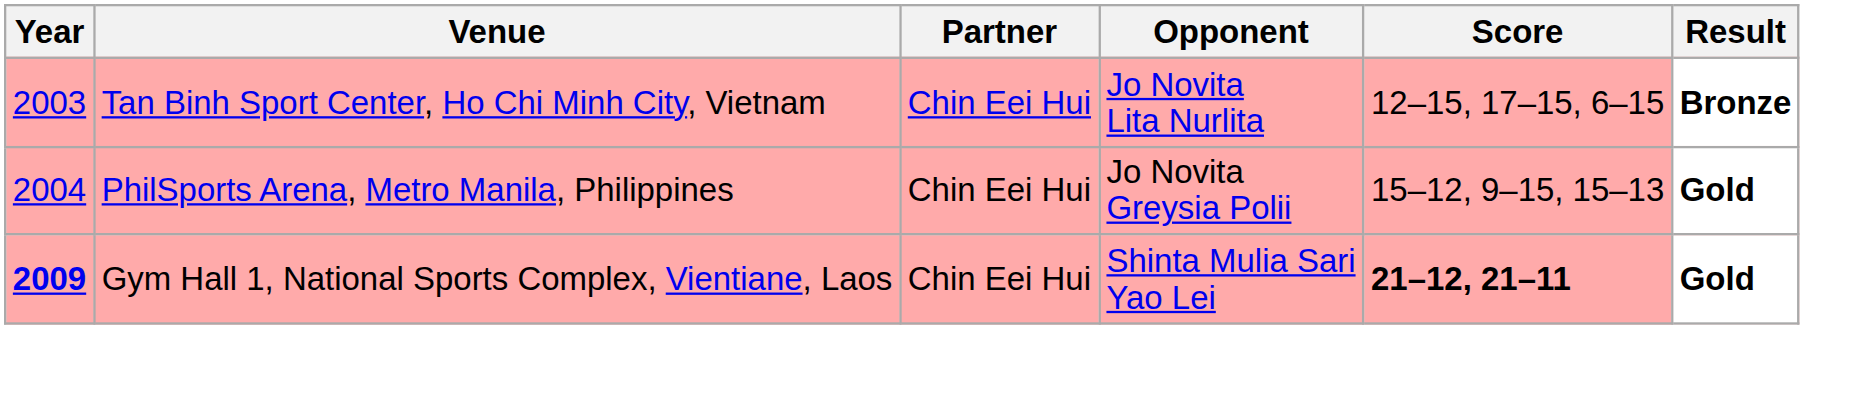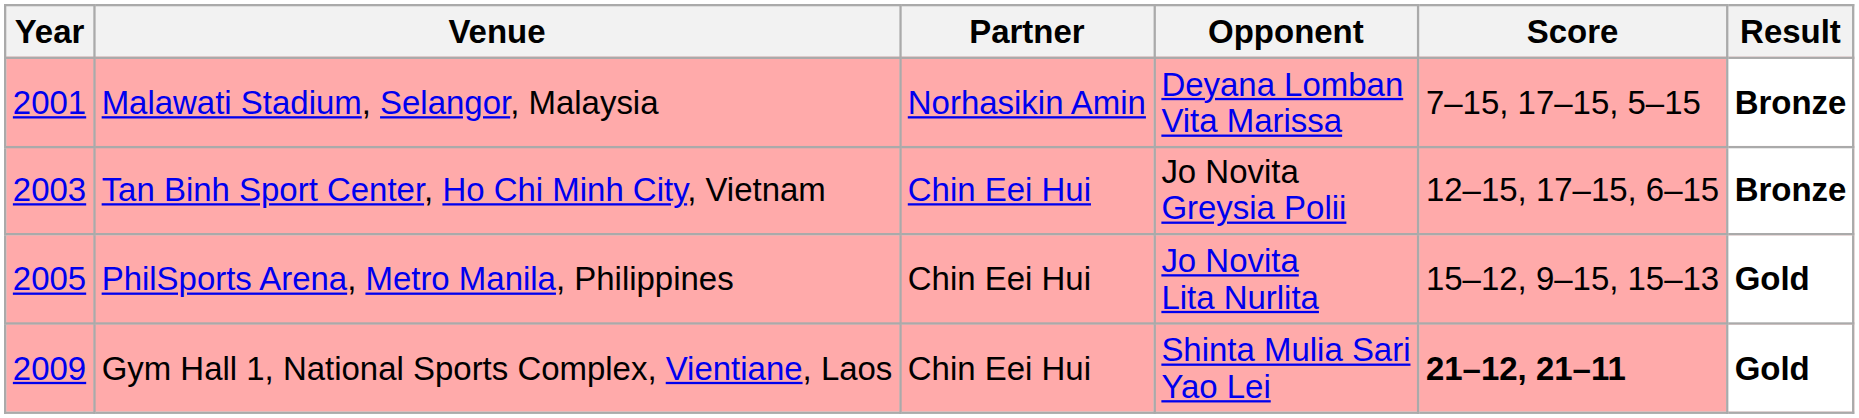 <table class="sortable wikitable" style="font-size: 90%;">
 <tr>
 <th>Year</th>
 <th>Venue</th>
 <th>Partner</th>
 <th>Opponent</th>
 <th>Score</th>
 <th>Result</th>
 </tr>
 <tr style="background:#FFAAAA">
+<td align="center"><a href='#'>2001</a></td>
+<td align="left"><a href='#'>Malawati Stadium</a>, <a href='#'>Selangor</a>, Malaysia</td>
+<td align="left"> <a href='#'>Norhasikin Amin</a></td>
+<td align="left"> <a href='#'>Deyana Lomban</a><br> <a href='#'>Vita Marissa</a></td>
+<td align="left">7–15, 17–15, 5–15</td>
+<td style="text-align:left; background:white"> <strong>Bronze</strong></td>
+</tr>
+<tr style="background:#FFAAAA">
 <td align="center"><a href='#'>2003</a></td>
 <td align="left"><a href='#'>Tan Binh Sport Center</a>, <a href='#'>Ho Chi Minh City</a>, Vietnam</td>
 <td align="left"> <a href='#'>Chin Eei Hui</a></td>
-<td align="left"> <a href='#'>Jo Novita</a><br> <a href='#'>Lita Nurlita</a></td>
+<td align="left"> Jo Novita<br> <a href='#'>Greysia Polii</a></td>
 <td align="left">12–15, 17–15, 6–15</td>
 <td style="text-align:left; background:white"> <strong>Bronze</strong></td>
 </tr>
 <tr style="background:#FFAAAA">
-<td align="center"><a href='#'>2004</a></td>
+<td align="center"><a href='#'>2005</a></td>
 <td align="left"><a href='#'>PhilSports Arena</a>, <a href='#'>Metro Manila</a>, Philippines</td>
 <td align="left"> Chin Eei Hui</td>
-<td align="left"> Jo Novita<br> <a href='#'>Greysia Polii</a></td>
+<td align="left"> <a href='#'>Jo Novita</a><br> <a href='#'>Lita Nurlita</a></td>
 <td align="left">15–12, 9–15, 15–13</td>
 <td style="text-align:left; background:white"> <strong>Gold</strong></td>
 </tr>
 <tr style="background:#FFAAAA">
-<td align="center"><strong><a href='#'>2009</a></strong></td>
+<td align="center"><a href='#'>2009</a></td>
 <td align="left">Gym Hall 1, National Sports Complex, <a href='#'>Vientiane</a>, Laos</td>
 <td align="left"> Chin Eei Hui</td>
 <td align="left"> <a href='#'>Shinta Mulia Sari</a><br> <a href='#'>Yao Lei</a></td>
 <td align="left"><strong>21–12, 21–11</strong></td>
 <td style="text-align:left; background:white"> <strong>Gold</strong></td>
 </tr>
 </table>
